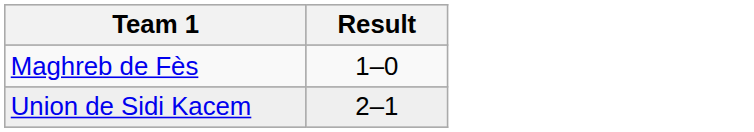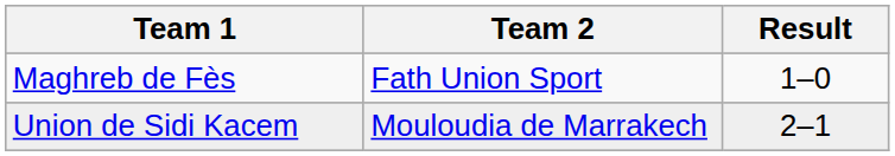 <table class="wikitable">
 <tr>
 <th width="180">Team 1</th>
+<th width="180">Team 2</th>
 <th width="80">Result</th>
 </tr>
 <tr>
 <td><a href='#'>Maghreb de Fès</a></td>
+<td><a href='#'>Fath Union Sport</a></td>
 <td align="center">1–0</td>
 </tr>
 <tr style="background:#EFEFEF">
 <td><a href='#'>Union de Sidi Kacem</a></td>
+<td><a href='#'>Mouloudia de Marrakech</a></td>
 <td align="center">2–1</td>
 </tr>
 </table>
